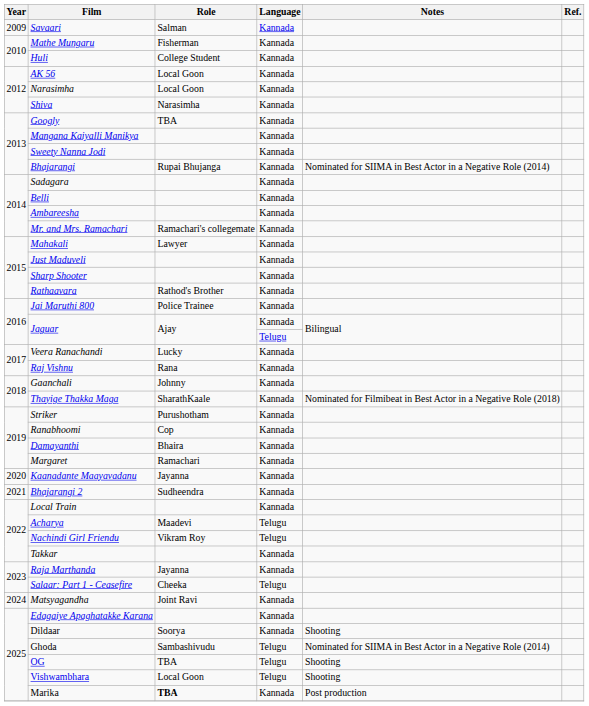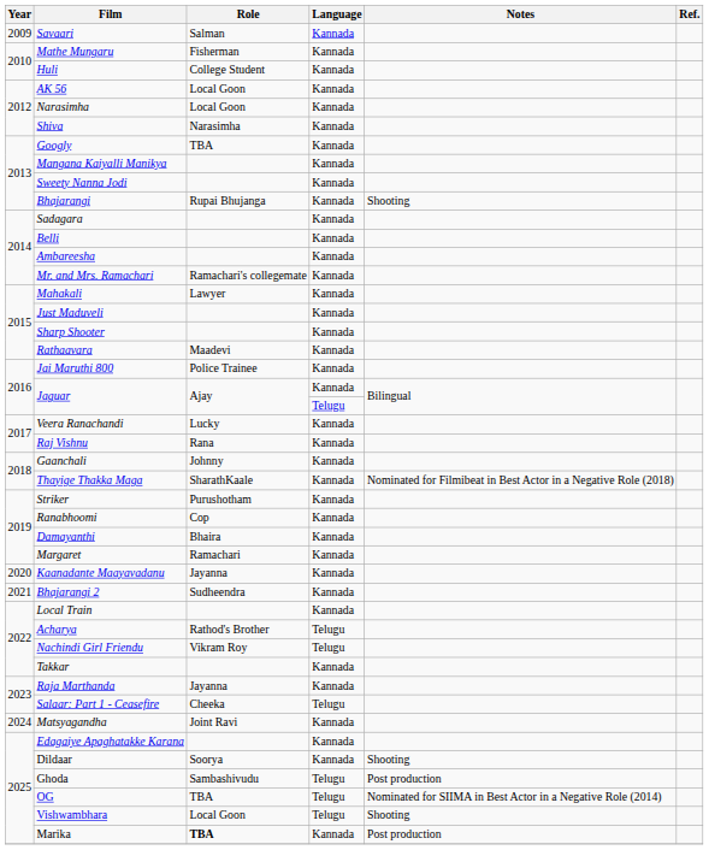 <table class="wikitable">
 <tr>
 <th>Year</th>
 <th>Film</th>
 <th>Role</th>
 <th>Language</th>
 <th>Notes</th>
 <th class="unsortable">Ref.</th>
 </tr>
 <tr>
 <td>2009</td>
 <td><em><a href='#'>Savaari</a></em></td>
 <td>Salman</td>
 <td><a href='#'>Kannada</a></td>
 <td></td>
 <td></td>
 </tr>
 <tr>
 <td rowspan='2'>2010</td>
 <td><em><a href='#'>Mathe Mungaru</a></em></td>
 <td>Fisherman</td>
 <td>Kannada</td>
 <td></td>
 <td></td>
 </tr>
 <tr>
 <td><em><a href='#'>Huli</a></em></td>
 <td>College Student</td>
 <td>Kannada</td>
 <td></td>
 <td></td>
 </tr>
 <tr>
 <td rowspan='3'>2012</td>
 <td><em><a href='#'>AK 56</a></em></td>
 <td>Local Goon</td>
 <td>Kannada</td>
 <td></td>
 <td></td>
 </tr>
 <tr>
 <td><em>Narasimha</em></td>
 <td>Local Goon</td>
 <td>Kannada</td>
 <td></td>
 <td></td>
 </tr>
 <tr>
 <td><em><a href='#'>Shiva</a></em></td>
 <td>Narasimha</td>
 <td>Kannada</td>
 <td></td>
 <td></td>
 </tr>
 <tr>
 <td rowspan='4'>2013</td>
 <td><em><a href='#'>Googly</a></em></td>
 <td>TBA</td>
 <td>Kannada</td>
 <td></td>
 <td></td>
 </tr>
 <tr>
 <td><em><a href='#'>Mangana Kaiyalli Manikya</a></em></td>
 <td></td>
 <td>Kannada</td>
 <td></td>
 <td></td>
 </tr>
 <tr>
 <td><em><a href='#'>Sweety Nanna Jodi</a></em></td>
 <td></td>
 <td>Kannada</td>
 <td></td>
 <td></td>
 </tr>
 <tr>
 <td><em><a href='#'>Bhajarangi</a></em></td>
 <td>Rupai Bhujanga</td>
 <td>Kannada</td>
-<td>Nominated for SIIMA in Best Actor in a Negative Role (2014)</td>
+<td>Shooting</td>
 <td></td>
 </tr>
 <tr>
 <td rowspan='4'>2014</td>
 <td><em>Sadagara</em></td>
 <td></td>
 <td>Kannada</td>
 <td></td>
 <td></td>
 </tr>
 <tr>
 <td><em><a href='#'>Belli</a></em></td>
 <td></td>
 <td>Kannada</td>
 <td></td>
 <td></td>
 </tr>
 <tr>
 <td><em><a href='#'>Ambareesha</a></em></td>
 <td></td>
 <td>Kannada</td>
 <td></td>
 <td></td>
 </tr>
 <tr>
 <td><em><a href='#'>Mr. and Mrs. Ramachari</a></em></td>
 <td>Ramachari's collegemate</td>
 <td>Kannada</td>
 <td></td>
 <td></td>
 </tr>
 <tr>
 <td rowspan='4'>2015</td>
 <td><em><a href='#'>Mahakali</a></em></td>
 <td>Lawyer</td>
 <td>Kannada</td>
 <td></td>
 <td></td>
 </tr>
 <tr>
 <td><em><a href='#'>Just Maduveli</a></em></td>
 <td></td>
 <td>Kannada</td>
 <td></td>
 <td></td>
 </tr>
 <tr>
 <td><em><a href='#'>Sharp Shooter</a></em></td>
 <td></td>
 <td>Kannada</td>
 <td></td>
 <td></td>
 </tr>
 <tr>
 <td><em><a href='#'>Rathaavara</a></em></td>
-<td>Rathod's Brother</td>
+<td>Maadevi</td>
 <td>Kannada</td>
 <td></td>
 <td></td>
 </tr>
 <tr>
 <td rowspan='3'>2016</td>
 <td><em><a href='#'>Jai Maruthi 800</a></em></td>
 <td>Police Trainee</td>
 <td>Kannada</td>
 <td></td>
 <td></td>
 </tr>
 <tr>
 <td rowspan="2"><em><a href='#'>Jaguar</a></em></td>
 <td rowspan="2">Ajay</td>
 <td>Kannada</td>
 <td rowspan="2">Bilingual</td>
 </tr>
 <tr>
 <td><a href='#'>Telugu</a></td>
 </tr>
 <tr>
 <td rowspan='2'>2017</td>
 <td><em>Veera Ranachandi</em></td>
 <td>Lucky</td>
 <td>Kannada</td>
 <td></td>
 <td></td>
 </tr>
 <tr>
 <td><em><a href='#'>Raj Vishnu</a></em></td>
 <td>Rana</td>
 <td>Kannada</td>
 <td></td>
 <td></td>
 </tr>
 <tr>
 <td rowspan='2'>2018</td>
 <td><em>Gaanchali</em></td>
 <td>Johnny</td>
 <td>Kannada</td>
 <td></td>
 <td></td>
 </tr>
 <tr>
 <td><em><a href='#'>Thayige Thakka Maga</a></em></td>
 <td>SharathKaale</td>
 <td>Kannada</td>
 <td>Nominated for Filmibeat in Best Actor in a Negative Role (2018)</td>
 <td></td>
 </tr>
 <tr>
 <td rowspan='4'>2019</td>
 <td><em>Striker</em></td>
 <td>Purushotham</td>
 <td>Kannada</td>
 <td></td>
 <td></td>
 </tr>
 <tr>
 <td><em>Ranabhoomi</em></td>
 <td>Cop</td>
 <td>Kannada</td>
 <td></td>
 <td></td>
 </tr>
 <tr>
 <td><em><a href='#'>Damayanthi</a></em></td>
 <td>Bhaira</td>
 <td>Kannada</td>
 <td></td>
 <td></td>
 </tr>
 <tr>
 <td><em>Margaret</em></td>
 <td>Ramachari</td>
 <td>Kannada</td>
 <td></td>
 <td></td>
 </tr>
 <tr>
 <td rowspan='1'>2020</td>
 <td><em><a href='#'>Kaanadante Maayavadanu</a></em></td>
 <td>Jayanna</td>
 <td>Kannada</td>
 <td></td>
 </tr>
 <tr>
 <td rowspan='1'>2021</td>
 <td><em><a href='#'>Bhajarangi 2</a></em></td>
 <td>Sudheendra</td>
 <td>Kannada</td>
 <td></td>
 <td></td>
 </tr>
 <tr>
 <td rowspan="4">2022</td>
 <td><em>Local Train</em></td>
 <td></td>
 <td>Kannada</td>
 <td></td>
 <td></td>
 </tr>
 <tr>
 <td><em><a href='#'>Acharya</a></em></td>
-<td>Maadevi</td>
+<td>Rathod's Brother</td>
 <td>Telugu</td>
 <td></td>
 <td></td>
 </tr>
 <tr>
 <td><em><a href='#'>Nachindi Girl Friendu</a></em></td>
 <td>Vikram Roy</td>
 <td>Telugu</td>
 <td></td>
 <td></td>
 </tr>
 <tr>
 <td><em>Takkar</em></td>
 <td></td>
 <td>Kannada</td>
 <td></td>
 <td></td>
 </tr>
 <tr>
 <td rowspan="2">2023</td>
 <td><em><a href='#'>Raja Marthanda</a></em></td>
 <td>Jayanna</td>
 <td>Kannada</td>
 <td></td>
 <td></td>
 </tr>
 <tr>
 <td><em><a href='#'>Salaar: Part 1 - Ceasefire</a></em></td>
 <td>Cheeka</td>
 <td>Telugu</td>
 <td></td>
 <td></td>
 </tr>
 <tr>
 <td>2024</td>
 <td><em>Matsyagandha</em></td>
 <td>Joint Ravi</td>
 <td>Kannada</td>
 <td></td>
 </tr>
 <tr>
 <td rowspan='6'>2025</td>
 <td><em><a href='#'>Edagaiye Apaghatakke Karana</a></em></td>
 <td></td>
 <td>Kannada</td>
 <td></td>
 <td></td>
 </tr>
 <tr>
 <td>Dildaar</td>
 <td>Soorya</td>
 <td>Kannada</td>
 <td>Shooting</td>
 <td></td>
 </tr>
 <tr>
 <td>Ghoda</td>
 <td>Sambashivudu</td>
 <td>Telugu</td>
-<td>Nominated for SIIMA in Best Actor in a Negative Role (2014)</td>
+<td>Post production</td>
 <td></td>
 </tr>
 <tr>
 <td><a href='#'> OG</a></td>
 <td>TBA</td>
 <td>Telugu</td>
-<td>Shooting</td>
+<td>Nominated for SIIMA in Best Actor in a Negative Role (2014)</td>
 <td></td>
 </tr>
 <tr>
 <td><a href='#'>Vishwambhara</a></td>
 <td>Local Goon</td>
 <td>Telugu</td>
 <td>Shooting</td>
 <td></td>
 </tr>
 <tr>
 <td>Marika</td>
 <td><strong>TBA</strong></td>
 <td>Kannada</td>
 <td>Post production</td>
 <td></td>
 </tr>
 <tr>
 </tr>
 </table>
